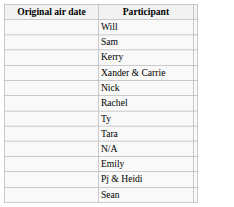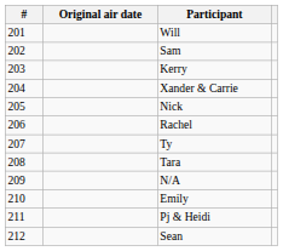 <table class="wikitable sortable">
 <tr valign="top">
+<th width="45">#</th>
 <th style="width:150px;">Original air date</th>
 <th class="unsortable" style="width:150px;">Participant</th>
 <th class="unsortable"></th>
 </tr>
 <tr valign="top">
+<td>201</td>
 <td></td>
 <td>Will</td>
 <td></td>
 </tr>
 <tr valign="top">
+<td>202</td>
 <td></td>
 <td>Sam</td>
 <td></td>
 </tr>
 <tr valign="top">
+<td>203</td>
 <td></td>
 <td>Kerry</td>
 <td></td>
 </tr>
 <tr valign="top">
+<td>204</td>
 <td></td>
 <td>Xander & Carrie</td>
 <td></td>
 </tr>
 <tr valign="top">
+<td>205</td>
 <td></td>
 <td>Nick</td>
 <td></td>
 </tr>
 <tr valign="top">
+<td>206</td>
 <td></td>
 <td>Rachel</td>
 <td></td>
 </tr>
 <tr valign="top">
+<td>207</td>
 <td></td>
 <td>Ty</td>
 <td></td>
 </tr>
 <tr valign="top">
+<td>208</td>
 <td></td>
 <td>Tara</td>
 <td></td>
 </tr>
 <tr valign="top">
+<td>209</td>
 <td></td>
 <td>N/A</td>
 <td></td>
 </tr>
 <tr valign="top">
+<td>210</td>
 <td></td>
 <td>Emily</td>
 <td></td>
 </tr>
 <tr valign="top">
+<td>211</td>
 <td></td>
 <td>Pj & Heidi</td>
 <td></td>
 </tr>
 <tr valign="top">
+<td>212</td>
 <td></td>
 <td>Sean</td>
 <td></td>
 </tr>
 </table>
